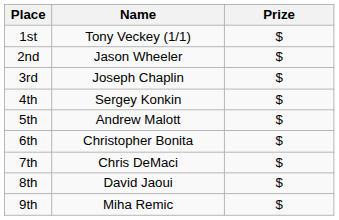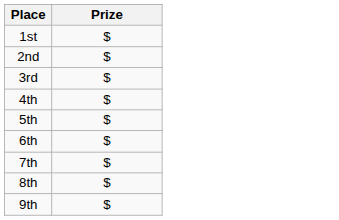 <table class="wikitable">
 <tr>
 <th width="50">Place</th>
-<th width="200">Name</th>
 <th width="125">Prize</th>
 </tr>
 <tr>
 <td align = "center">1st</td>
-<td align = "center">Tony Veckey (1/1)</td>
 <td align = "center">$</td>
 </tr>
 <tr>
 <td align = "center">2nd</td>
-<td align = "center">Jason Wheeler</td>
 <td align = "center">$</td>
 </tr>
 <tr>
 <td align = "center">3rd</td>
-<td align = "center">Joseph Chaplin</td>
 <td align = "center">$</td>
 </tr>
 <tr>
 <td align = "center">4th</td>
-<td align = "center">Sergey Konkin</td>
 <td align = "center">$</td>
 </tr>
 <tr>
 <td align = "center">5th</td>
-<td align = "center">Andrew Malott</td>
 <td align = "center">$</td>
 </tr>
 <tr>
 <td align = "center">6th</td>
-<td align = "center">Christopher Bonita</td>
 <td align = "center">$</td>
 </tr>
 <tr>
 <td align = "center">7th</td>
-<td align = "center">Chris DeMaci</td>
 <td align = "center">$</td>
 </tr>
 <tr>
 <td align = "center">8th</td>
-<td align = "center">David Jaoui</td>
 <td align = "center">$</td>
 </tr>
 <tr>
 <td align = "center">9th</td>
-<td align = "center">Miha Remic</td>
 <td align = "center">$</td>
 </tr>
 </table>
